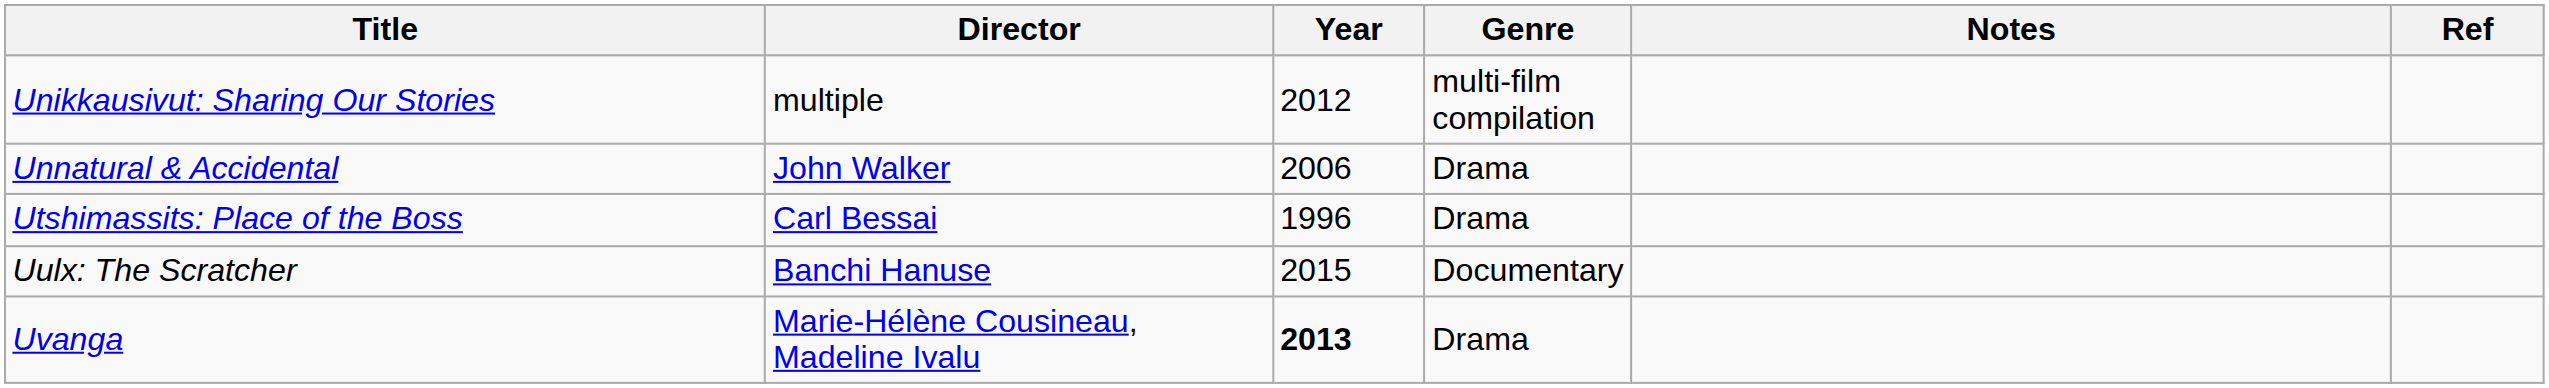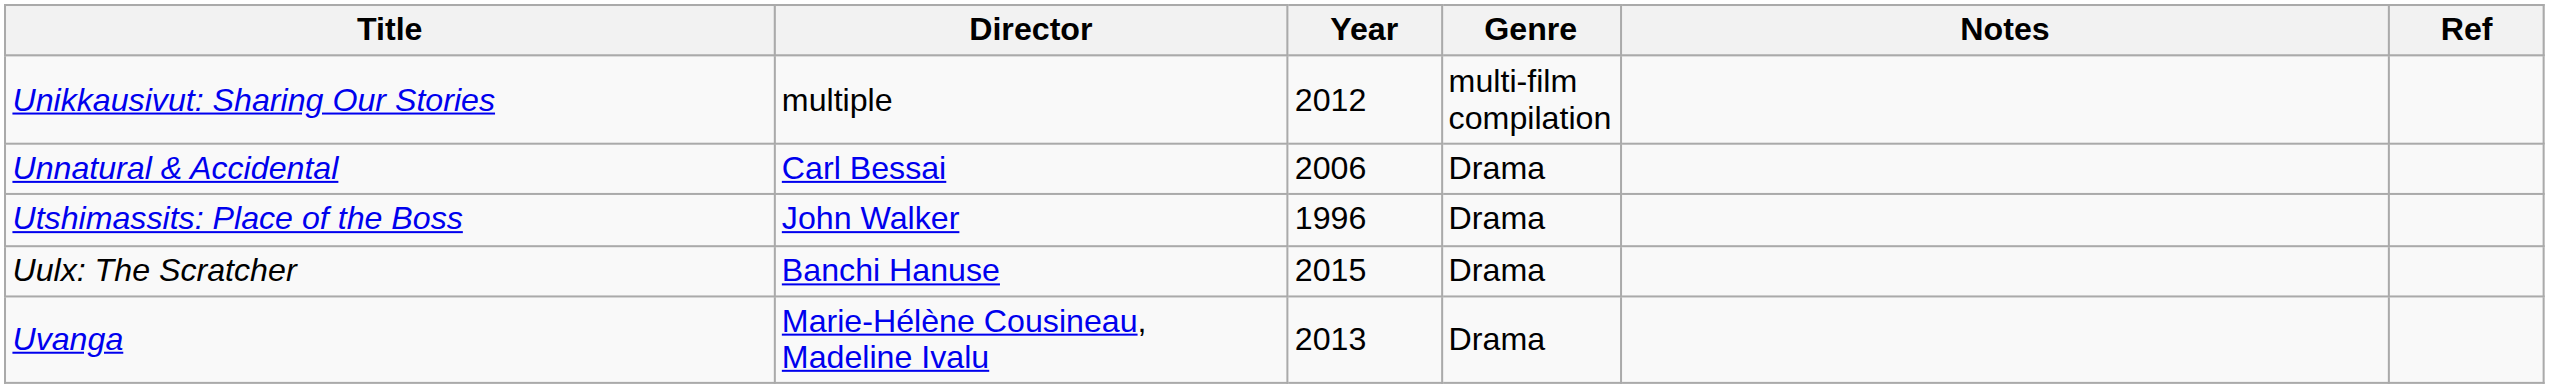 <table class="wikitable sortable" style="width:100%;">
 <tr style="background:#bebebe;">
 <th style="width:30%;">Title</th>
 <th style="width:20%;">Director</th>
 <th style="width:6%;">Year</th>
 <th style="width:6%;">Genre</th>
 <th style="width:30%;">Notes</th>
 <th style="width:6%;">Ref</th>
 </tr>
 <tr>
 <td><em><a href='#'>Unikkausivut: Sharing Our Stories</a></em></td>
 <td>multiple</td>
 <td>2012</td>
 <td>multi-film compilation</td>
 <td></td>
 <td></td>
 </tr>
 <tr>
 <td><em><a href='#'>Unnatural & Accidental</a></em></td>
-<td><a href='#'>John Walker</a></td>
+<td><a href='#'>Carl Bessai</a></td>
 <td>2006</td>
 <td>Drama</td>
 <td></td>
 <td></td>
 </tr>
 <tr>
 <td><em><a href='#'>Utshimassits: Place of the Boss</a></em></td>
-<td><a href='#'>Carl Bessai</a></td>
+<td><a href='#'>John Walker</a></td>
 <td>1996</td>
 <td>Drama</td>
 <td></td>
 <td></td>
 </tr>
 <tr>
 <td><em>Uulx: The Scratcher</em></td>
 <td><a href='#'>Banchi Hanuse</a></td>
 <td>2015</td>
-<td>Documentary</td>
+<td>Drama</td>
 <td></td>
 <td></td>
 </tr>
 <tr>
 <td><em><a href='#'>Uvanga</a></em></td>
 <td><a href='#'>Marie-Hélène Cousineau</a>, <a href='#'>Madeline Ivalu</a></td>
-<td><strong>2013</strong></td>
+<td>2013</td>
 <td>Drama</td>
 <td></td>
 <td></td>
 </tr>
 </table>
